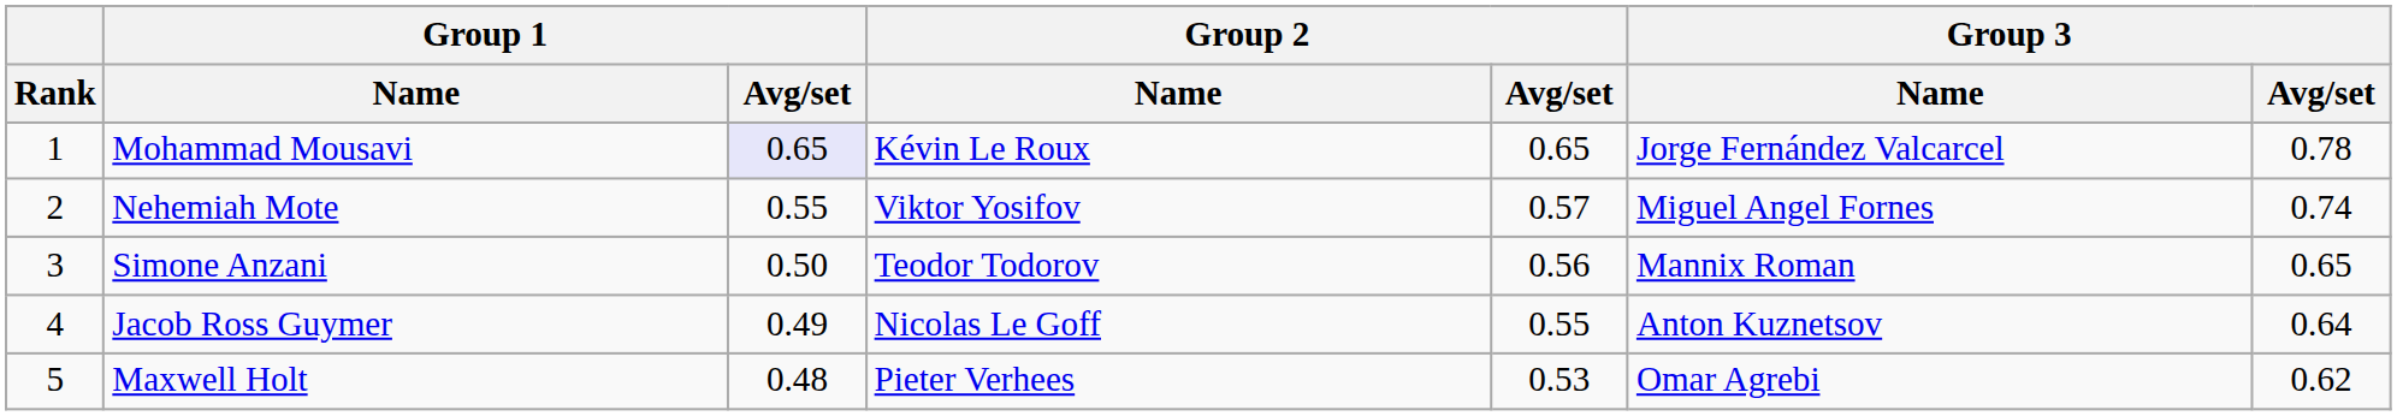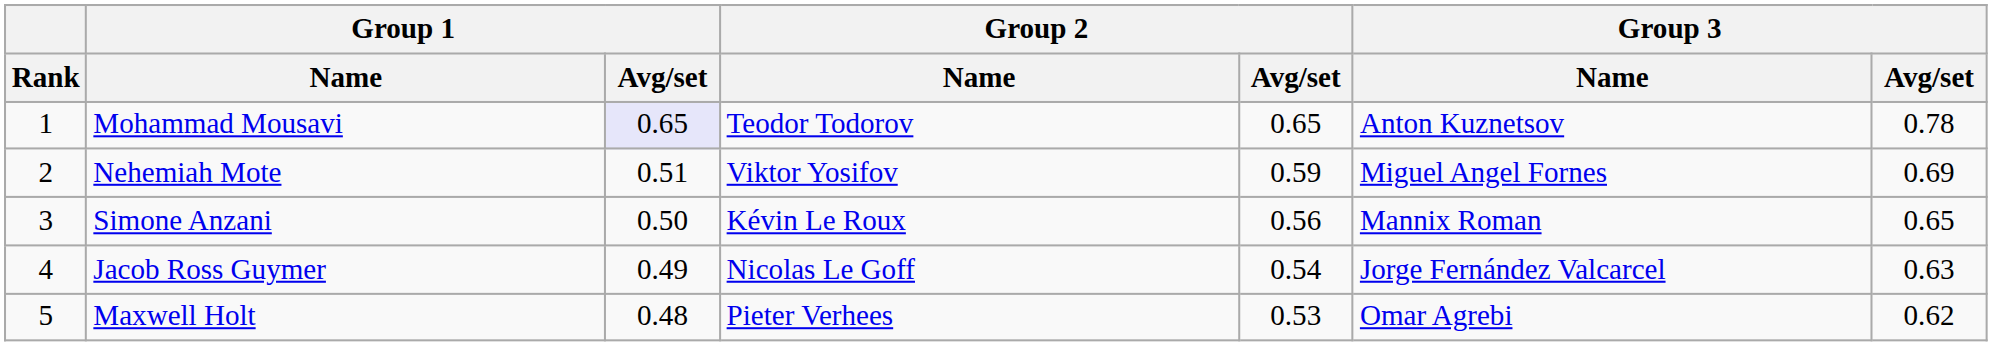 <table class="wikitable" style="font-size:90%">
 <tr>
 <th></th>
 <th colspan="2">Group 1</th>
 <th colspan="2">Group 2</th>
 <th colspan="2">Group 3</th>
 </tr>
 <tr>
 <th width=30>Rank</th>
 <th width=250>Name</th>
 <th width=50>Avg/set</th>
 <th width=250>Name</th>
 <th width=50>Avg/set</th>
 <th width=250>Name</th>
 <th width=50>Avg/set</th>
 </tr>
 <tr>
 <td align=center>1</td>
 <td> <a href='#'>Mohammad Mousavi</a></td>
 <td align=center style="background: lavender;">0.65</td>
-<td> <a href='#'>Kévin Le Roux</a></td>
+<td> <a href='#'>Teodor Todorov</a></td>
 <td align=center>0.65</td>
-<td> <a href='#'>Jorge Fernández Valcarcel</a></td>
+<td> <a href='#'>Anton Kuznetsov</a></td>
 <td align=center>0.78</td>
 </tr>
 <tr>
 <td align=center>2</td>
 <td> <a href='#'>Nehemiah Mote</a></td>
-<td align=center>0.55</td>
+<td align=center>0.51</td>
 <td> <a href='#'>Viktor Yosifov</a></td>
-<td align=center>0.57</td>
+<td align=center>0.59</td>
 <td> <a href='#'>Miguel Angel Fornes</a></td>
-<td align=center>0.74</td>
+<td align=center>0.69</td>
 </tr>
 <tr>
 <td align=center>3</td>
 <td> <a href='#'>Simone Anzani</a></td>
 <td align=center>0.50</td>
-<td> <a href='#'>Teodor Todorov</a></td>
+<td> <a href='#'>Kévin Le Roux</a></td>
 <td align=center>0.56</td>
 <td> <a href='#'>Mannix Roman</a></td>
 <td align=center>0.65</td>
 </tr>
 <tr>
 <td align=center>4</td>
 <td> <a href='#'>Jacob Ross Guymer</a></td>
 <td align=center>0.49</td>
 <td> <a href='#'>Nicolas Le Goff</a></td>
-<td align=center>0.55</td>
-<td> <a href='#'>Anton Kuznetsov</a></td>
-<td align=center>0.64</td>
+<td align=center>0.54</td>
+<td> <a href='#'>Jorge Fernández Valcarcel</a></td>
+<td align=center>0.63</td>
 </tr>
 <tr>
 <td align=center>5</td>
 <td> <a href='#'>Maxwell Holt</a></td>
 <td align=center>0.48</td>
 <td> <a href='#'>Pieter Verhees</a></td>
 <td align=center>0.53</td>
 <td> <a href='#'>Omar Agrebi</a></td>
 <td align=center>0.62</td>
 </tr>
 </table>
